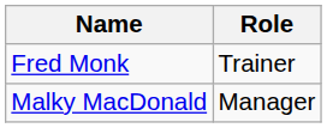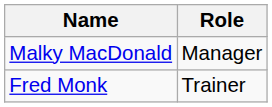 <table class="wikitable">
 <tr>
 <th>Name</th>
 <th>Role</th>
 </tr>
 <tr>
+<td> <a href='#'>Malky MacDonald</a></td>
+<td>Manager</td>
+</tr>
+<tr>
 <td> <a href='#'>Fred Monk</a></td>
 <td>Trainer</td>
 </tr>
-<tr>
-<td> <a href='#'>Malky MacDonald</a></td>
-<td>Manager</td>
-</tr>
 </table>
